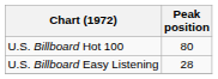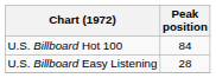 <table class="wikitable sortable">
 <tr>
 <th align="left">Chart (1972)</th>
 <th align="left">Peak<br>position</th>
 </tr>
 <tr>
 <td align="left">U.S. <em>Billboard</em> Hot 100</td>
-<td style="text-align:center;">80</td>
+<td style="text-align:center;">84</td>
 </tr>
 <tr>
 <td align="left">U.S. <em>Billboard</em> Easy Listening</td>
 <td style="text-align:center;">28</td>
 </tr>
 <tr>
 </tr>
 </table>
